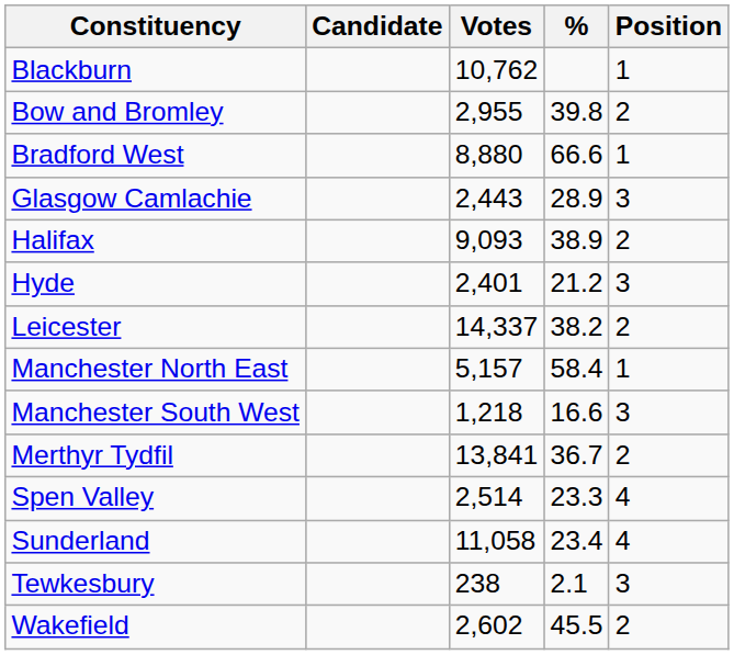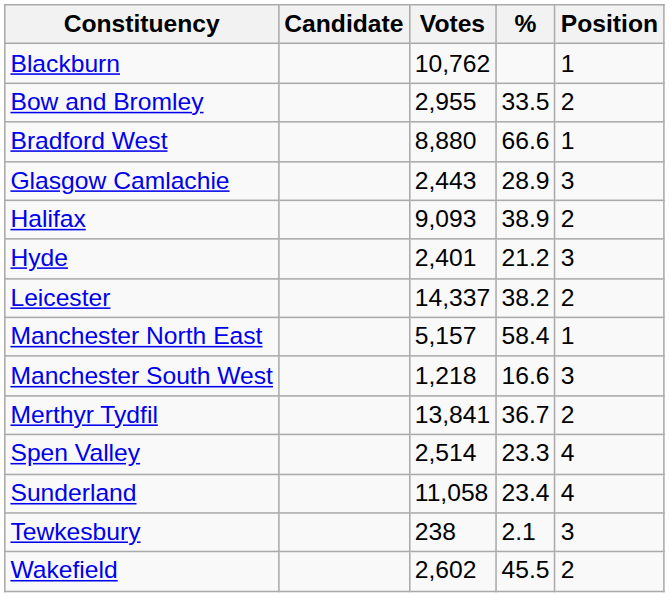 <table class="wikitable sortable">
 <tr>
 <th>Constituency</th>
 <th>Candidate</th>
 <th>Votes</th>
 <th>%</th>
 <th>Position</th>
 </tr>
 <tr>
 <td><a href='#'>Blackburn</a></td>
 <td></td>
 <td>10,762</td>
 <td></td>
 <td>1</td>
 </tr>
 <tr>
 <td><a href='#'>Bow and Bromley</a></td>
 <td></td>
 <td>2,955</td>
-<td>39.8</td>
+<td>33.5</td>
 <td>2</td>
 </tr>
 <tr>
 <td><a href='#'>Bradford West</a></td>
 <td></td>
 <td>8,880</td>
 <td>66.6</td>
 <td>1</td>
 </tr>
 <tr>
 <td><a href='#'>Glasgow Camlachie</a></td>
 <td></td>
 <td>2,443</td>
 <td>28.9</td>
 <td>3</td>
 </tr>
 <tr>
 <td><a href='#'>Halifax</a></td>
 <td></td>
 <td>9,093</td>
 <td>38.9</td>
 <td>2</td>
 </tr>
 <tr>
 <td><a href='#'>Hyde</a></td>
 <td></td>
 <td>2,401</td>
 <td>21.2</td>
 <td>3</td>
 </tr>
 <tr>
 <td><a href='#'>Leicester</a></td>
 <td></td>
 <td>14,337</td>
 <td>38.2</td>
 <td>2</td>
 </tr>
 <tr>
 <td><a href='#'>Manchester North East</a></td>
 <td></td>
 <td>5,157</td>
 <td>58.4</td>
 <td>1</td>
 </tr>
 <tr>
 <td><a href='#'>Manchester South West</a></td>
 <td></td>
 <td>1,218</td>
 <td>16.6</td>
 <td>3</td>
 </tr>
 <tr>
 <td><a href='#'>Merthyr Tydfil</a></td>
 <td></td>
 <td>13,841</td>
 <td>36.7</td>
 <td>2</td>
 </tr>
 <tr>
 <td><a href='#'>Spen Valley</a></td>
 <td></td>
 <td>2,514</td>
 <td>23.3</td>
 <td>4</td>
 </tr>
 <tr>
 <td><a href='#'>Sunderland</a></td>
 <td></td>
 <td>11,058</td>
 <td>23.4</td>
 <td>4</td>
 </tr>
 <tr>
 <td><a href='#'>Tewkesbury</a></td>
 <td></td>
 <td>238</td>
 <td>2.1</td>
 <td>3</td>
 </tr>
 <tr>
 <td><a href='#'>Wakefield</a></td>
 <td></td>
 <td>2,602</td>
 <td>45.5</td>
 <td>2</td>
 </tr>
 </table>
